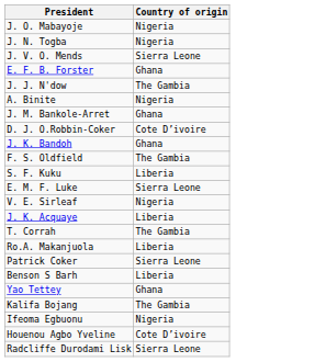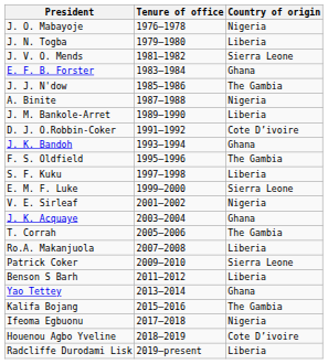 <table class="wikitable collapsible sortable">
 <tr>
 <th>President</th>
+<th>Tenure of office</th>
 <th>Country of origin</th>
 </tr>
 <tr>
 <td>J. O. Mabayoje</td>
+<td>1976–1978</td>
 <td>Nigeria</td>
 </tr>
 <tr>
 <td>J. N. Togba</td>
-<td>Nigeria</td>
+<td>1979–1980</td>
+<td>Liberia</td>
 </tr>
 <tr>
 <td>J. V. O. Mends</td>
+<td>1981–1982</td>
 <td>Sierra Leone</td>
 </tr>
 <tr>
 <td><a href='#'>E. F. B. Forster</a></td>
+<td>1983–1984</td>
 <td>Ghana</td>
 </tr>
 <tr>
 <td>J. J. N'dow</td>
+<td>1985–1986</td>
 <td>The Gambia</td>
 </tr>
 <tr>
 <td>A. Binite</td>
+<td>1987–1988</td>
 <td>Nigeria</td>
 </tr>
 <tr>
 <td>J. M. Bankole-Arret</td>
-<td>Ghana</td>
+<td>1989–1990</td>
+<td>Liberia</td>
 </tr>
 <tr>
 <td>D. J. O.Robbin-Coker</td>
+<td>1991–1992</td>
 <td>Cote D’ivoire</td>
 </tr>
 <tr>
 <td><a href='#'>J. K. Bandoh</a></td>
+<td>1993–1994</td>
 <td>Ghana</td>
 </tr>
 <tr>
 <td>F. S. Oldfield</td>
+<td>1995–1996</td>
 <td>The Gambia</td>
 </tr>
 <tr>
 <td>S. F. Kuku</td>
+<td>1997–1998</td>
 <td>Liberia</td>
 </tr>
 <tr>
 <td>E. M. F. Luke</td>
+<td>1999–2000</td>
 <td>Sierra Leone</td>
 </tr>
 <tr>
 <td>V. E. Sirleaf</td>
+<td>2001–2002</td>
 <td>Nigeria</td>
 </tr>
 <tr>
 <td><a href='#'>J. K. Acquaye</a></td>
-<td>Liberia</td>
+<td>2003–2004</td>
+<td>Ghana</td>
 </tr>
 <tr>
 <td>T. Corrah</td>
+<td>2005–2006</td>
 <td>The Gambia</td>
 </tr>
 <tr>
 <td>Ro.A. Makanjuola</td>
+<td>2007–2008</td>
 <td>Liberia</td>
 </tr>
 <tr>
 <td>Patrick Coker</td>
+<td>2009–2010</td>
 <td>Sierra Leone</td>
 </tr>
 <tr>
 <td>Benson S Barh</td>
+<td>2011–2012</td>
 <td>Liberia</td>
 </tr>
 <tr>
 <td><a href='#'>Yao Tettey</a></td>
+<td>2013–2014</td>
 <td>Ghana</td>
 </tr>
 <tr>
 <td>Kalifa Bojang</td>
+<td>2015–2016</td>
 <td>The Gambia</td>
 </tr>
 <tr>
 <td>Ifeoma Egbuonu</td>
+<td>2017–2018</td>
 <td>Nigeria</td>
 </tr>
 <tr>
 <td>Houenou Agbo Yveline</td>
+<td>2018–2019</td>
 <td>Cote D’ivoire</td>
 </tr>
 <tr>
 <td>Radcliffe Durodami Lisk</td>
-<td>Sierra Leone</td>
+<td>2019–present</td>
+<td>Liberia</td>
 </tr>
 </table>
